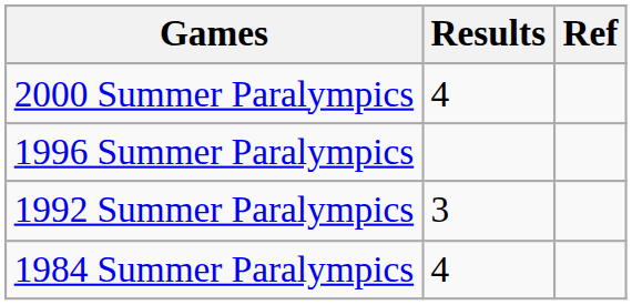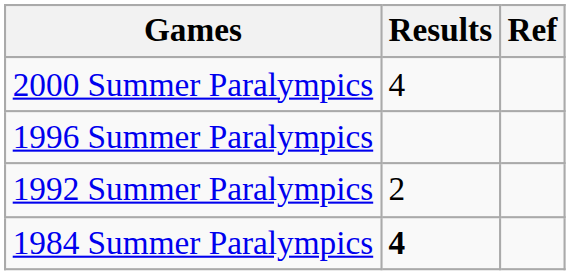 <table class="wikitable">
 <tr>
 <th>Games</th>
 <th>Results</th>
 <th>Ref</th>
 </tr>
 <tr>
 <td><a href='#'>2000 Summer Paralympics</a></td>
 <td>4</td>
 <td></td>
 </tr>
 <tr>
 <td><a href='#'>1996 Summer Paralympics</a></td>
 <td></td>
 <td></td>
 </tr>
 <tr>
 <td><a href='#'>1992 Summer Paralympics</a></td>
-<td>3</td>
+<td>2</td>
 <td></td>
 </tr>
 <tr>
 <td><a href='#'>1984 Summer Paralympics</a></td>
-<td>4</td>
+<td><strong>4</strong></td>
 <td></td>
 </tr>
 </table>
